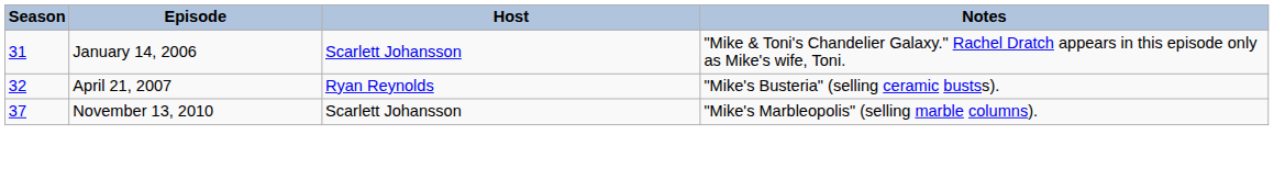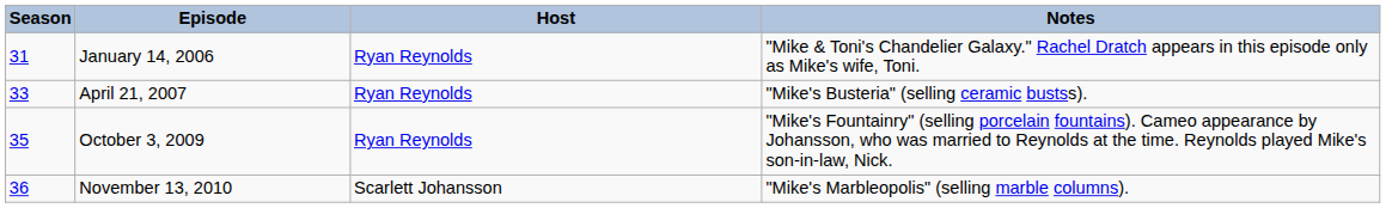 <table class="wikitable" style="width:100%">
 <tr>
 <th style="background:#B0C4DE;" width="5%">Season</th>
 <th style="background:#B0C4DE;" width="20%">Episode</th>
 <th style="background:#B0C4DE;" width="30%">Host</th>
 <th style="background:#B0C4DE;" width="45%">Notes</th>
 </tr>
 <tr>
 <td><a href='#'>31</a></td>
 <td>January 14, 2006</td>
-<td><a href='#'>Scarlett Johansson</a></td>
+<td><a href='#'>Ryan Reynolds</a></td>
 <td>"Mike & Toni's Chandelier Galaxy." <a href='#'>Rachel Dratch</a> appears in this episode only as Mike's wife, Toni.</td>
 </tr>
 <tr>
-<td><a href='#'>32</a></td>
+<td><a href='#'>33</a></td>
 <td>April 21, 2007</td>
 <td><a href='#'>Ryan Reynolds</a></td>
 <td>"Mike's Busteria" (selling <a href='#'>ceramic</a> <a href='#'>busts</a>s).</td>
 </tr>
 <tr>
-<td><a href='#'>37</a></td>
+<td><a href='#'>35</a></td>
+<td>October 3, 2009</td>
+<td><a href='#'>Ryan Reynolds</a></td>
+<td>"Mike's Fountainry" (selling <a href='#'>porcelain</a> <a href='#'>fountains</a>). Cameo appearance by Johansson, who was married to Reynolds at the time. Reynolds played Mike's son-in-law, Nick.</td>
+</tr>
+<tr>
+<td><a href='#'>36</a></td>
 <td>November 13, 2010</td>
 <td>Scarlett Johansson</td>
 <td>"Mike's Marbleopolis" (selling <a href='#'>marble</a> <a href='#'>columns</a>).</td>
 </tr>
 </table>
